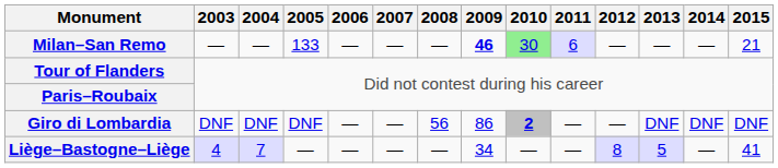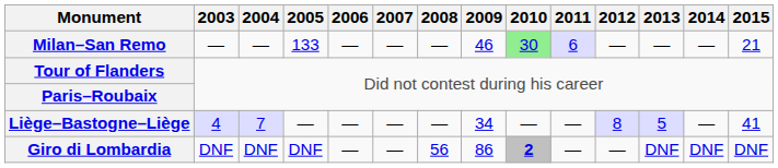 <table class="wikitable plainrowheaders">
 <tr>
 <th scope="col">Monument</th>
 <th scope="col">2003</th>
 <th scope="col">2004</th>
 <th scope="col">2005</th>
 <th scope="col">2006</th>
 <th scope="col">2007</th>
 <th scope="col">2008</th>
 <th scope="col">2009</th>
 <th scope="col">2010</th>
 <th scope="col">2011</th>
 <th scope="col">2012</th>
 <th scope="col">2013</th>
 <th scope="col">2014</th>
 <th scope="col">2015</th>
 </tr>
 <tr style="text-align:center;">
 <th scope="row"><a href='#'>Milan–San Remo</a></th>
 <td>—</td>
 <td>—</td>
 <td><a href='#'>133</a></td>
 <td>—</td>
 <td>—</td>
 <td>—</td>
-<td><strong><a href='#'>46</a></strong></td>
+<td><a href='#'>46</a></td>
 <td style="background: lightgreen;"><a href='#'>30</a></td>
 <td style="background:#ddf;"><a href='#'>6</a></td>
 <td>—</td>
 <td>—</td>
 <td>—</td>
 <td><a href='#'>21</a></td>
 </tr>
 <tr style="text-align:center;">
 <th scope="row"><a href='#'>Tour of Flanders</a></th>
 <td style="color:#4d4d4d;" colspan=13 rowspan=2>Did not contest during his career</td>
 </tr>
 <tr style="text-align:center;">
 <th scope="row"><a href='#'>Paris–Roubaix</a></th>
+</tr>
+<tr style="text-align:center;">
+<th scope="row"><a href='#'>Liège–Bastogne–Liège</a></th>
+<td style="background:#ddf;"><a href='#'>4</a></td>
+<td style="background:#ddf;"><a href='#'>7</a></td>
+<td>—</td>
+<td>—</td>
+<td>—</td>
+<td>—</td>
+<td><a href='#'>34</a></td>
+<td>—</td>
+<td>—</td>
+<td style="background:#ddf;"><a href='#'>8</a></td>
+<td style="background:#ddf;"><a href='#'>5</a></td>
+<td>—</td>
+<td><a href='#'>41</a></td>
 </tr>
 <tr style="text-align:center;">
 <th scope="row"><a href='#'>Giro di Lombardia</a></th>
 <td><a href='#'>DNF</a></td>
 <td><a href='#'>DNF</a></td>
 <td><a href='#'>DNF</a></td>
 <td>—</td>
 <td>—</td>
 <td><a href='#'>56</a></td>
 <td><a href='#'>86</a></td>
 <td style="background:#C0C0C0;"><a href='#'><strong>2</strong></a></td>
 <td>—</td>
 <td>—</td>
 <td><a href='#'>DNF</a></td>
 <td><a href='#'>DNF</a></td>
 <td><a href='#'>DNF</a></td>
 </tr>
-<tr style="text-align:center;">
-<th scope="row"><a href='#'>Liège–Bastogne–Liège</a></th>
-<td style="background:#ddf;"><a href='#'>4</a></td>
-<td style="background:#ddf;"><a href='#'>7</a></td>
-<td>—</td>
-<td>—</td>
-<td>—</td>
-<td>—</td>
-<td><a href='#'>34</a></td>
-<td>—</td>
-<td>—</td>
-<td style="background:#ddf;"><a href='#'>8</a></td>
-<td style="background:#ddf;"><a href='#'>5</a></td>
-<td>—</td>
-<td><a href='#'>41</a></td>
-</tr>
 </table>
